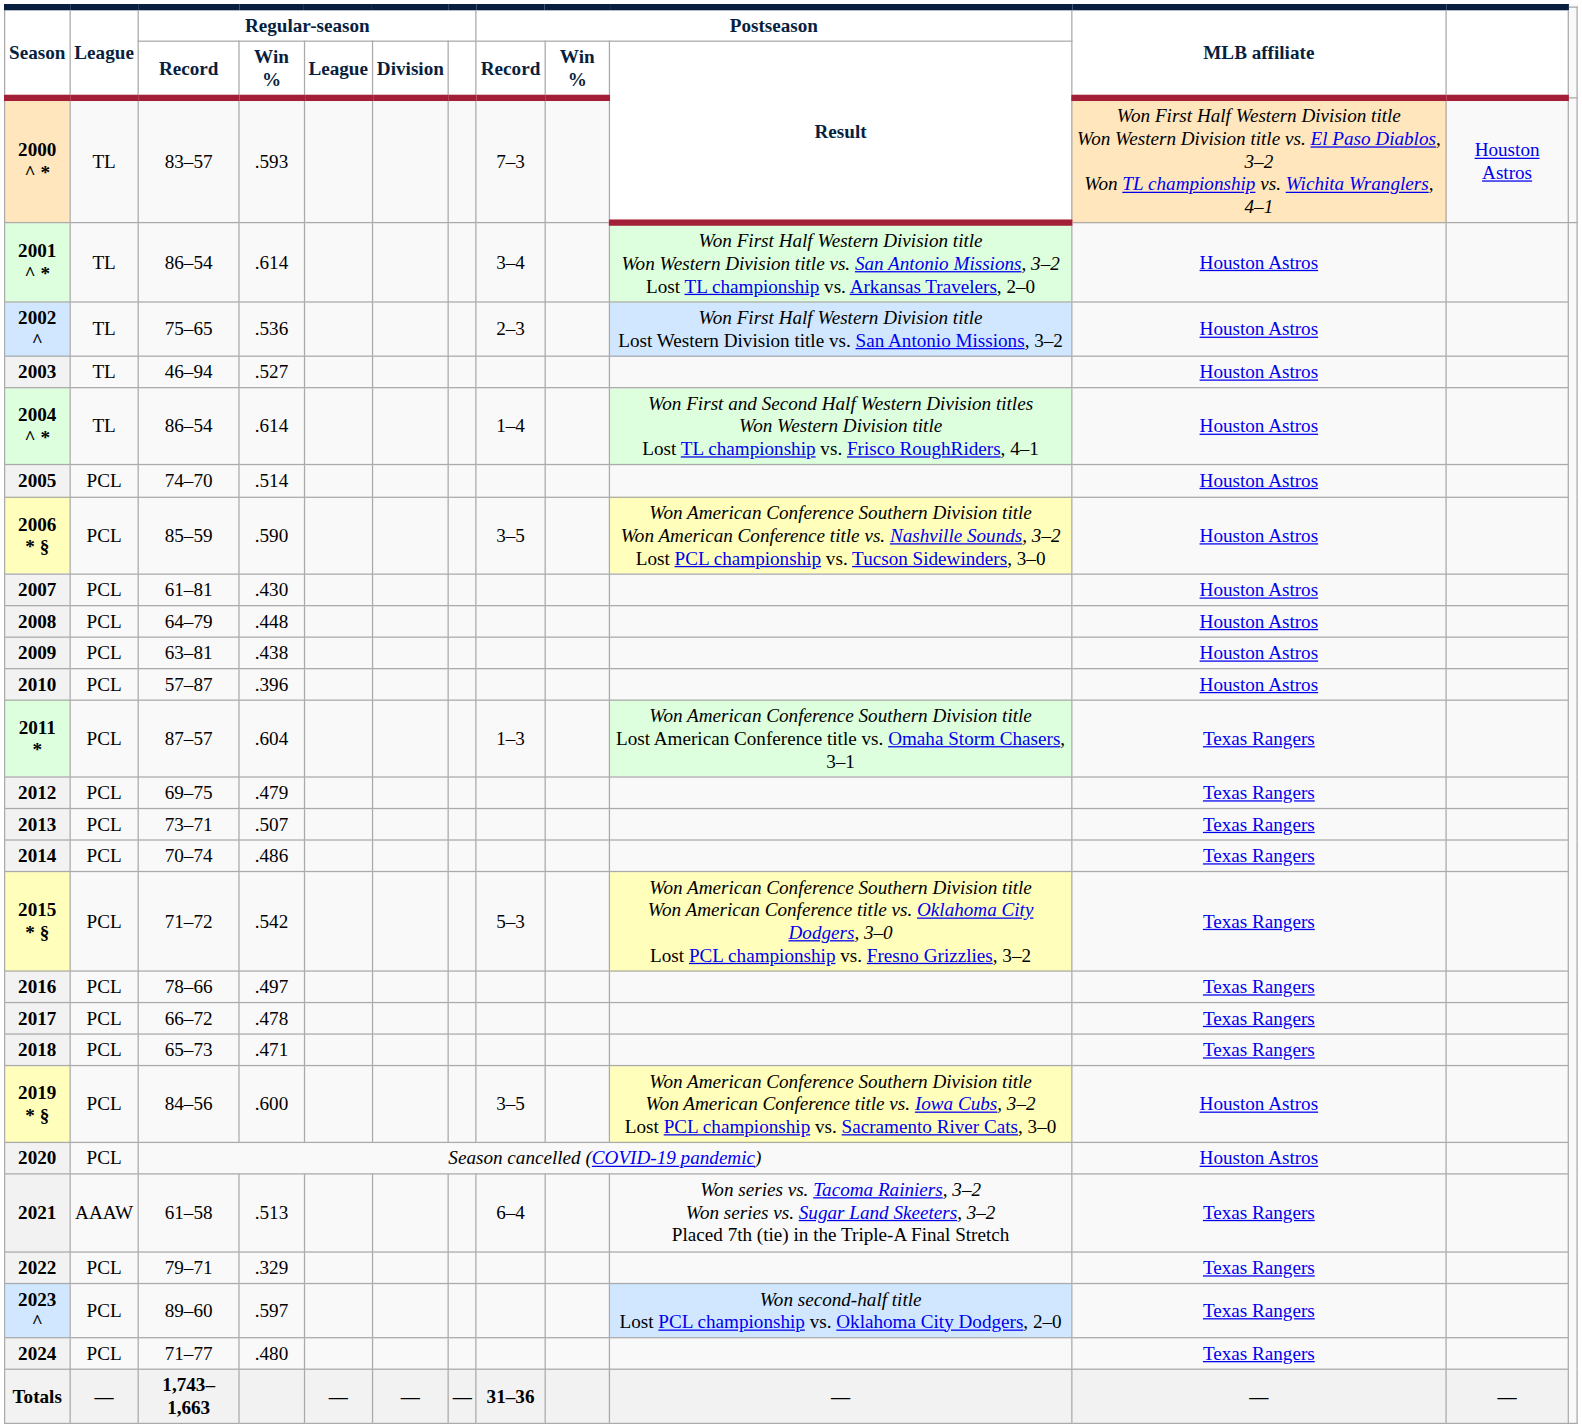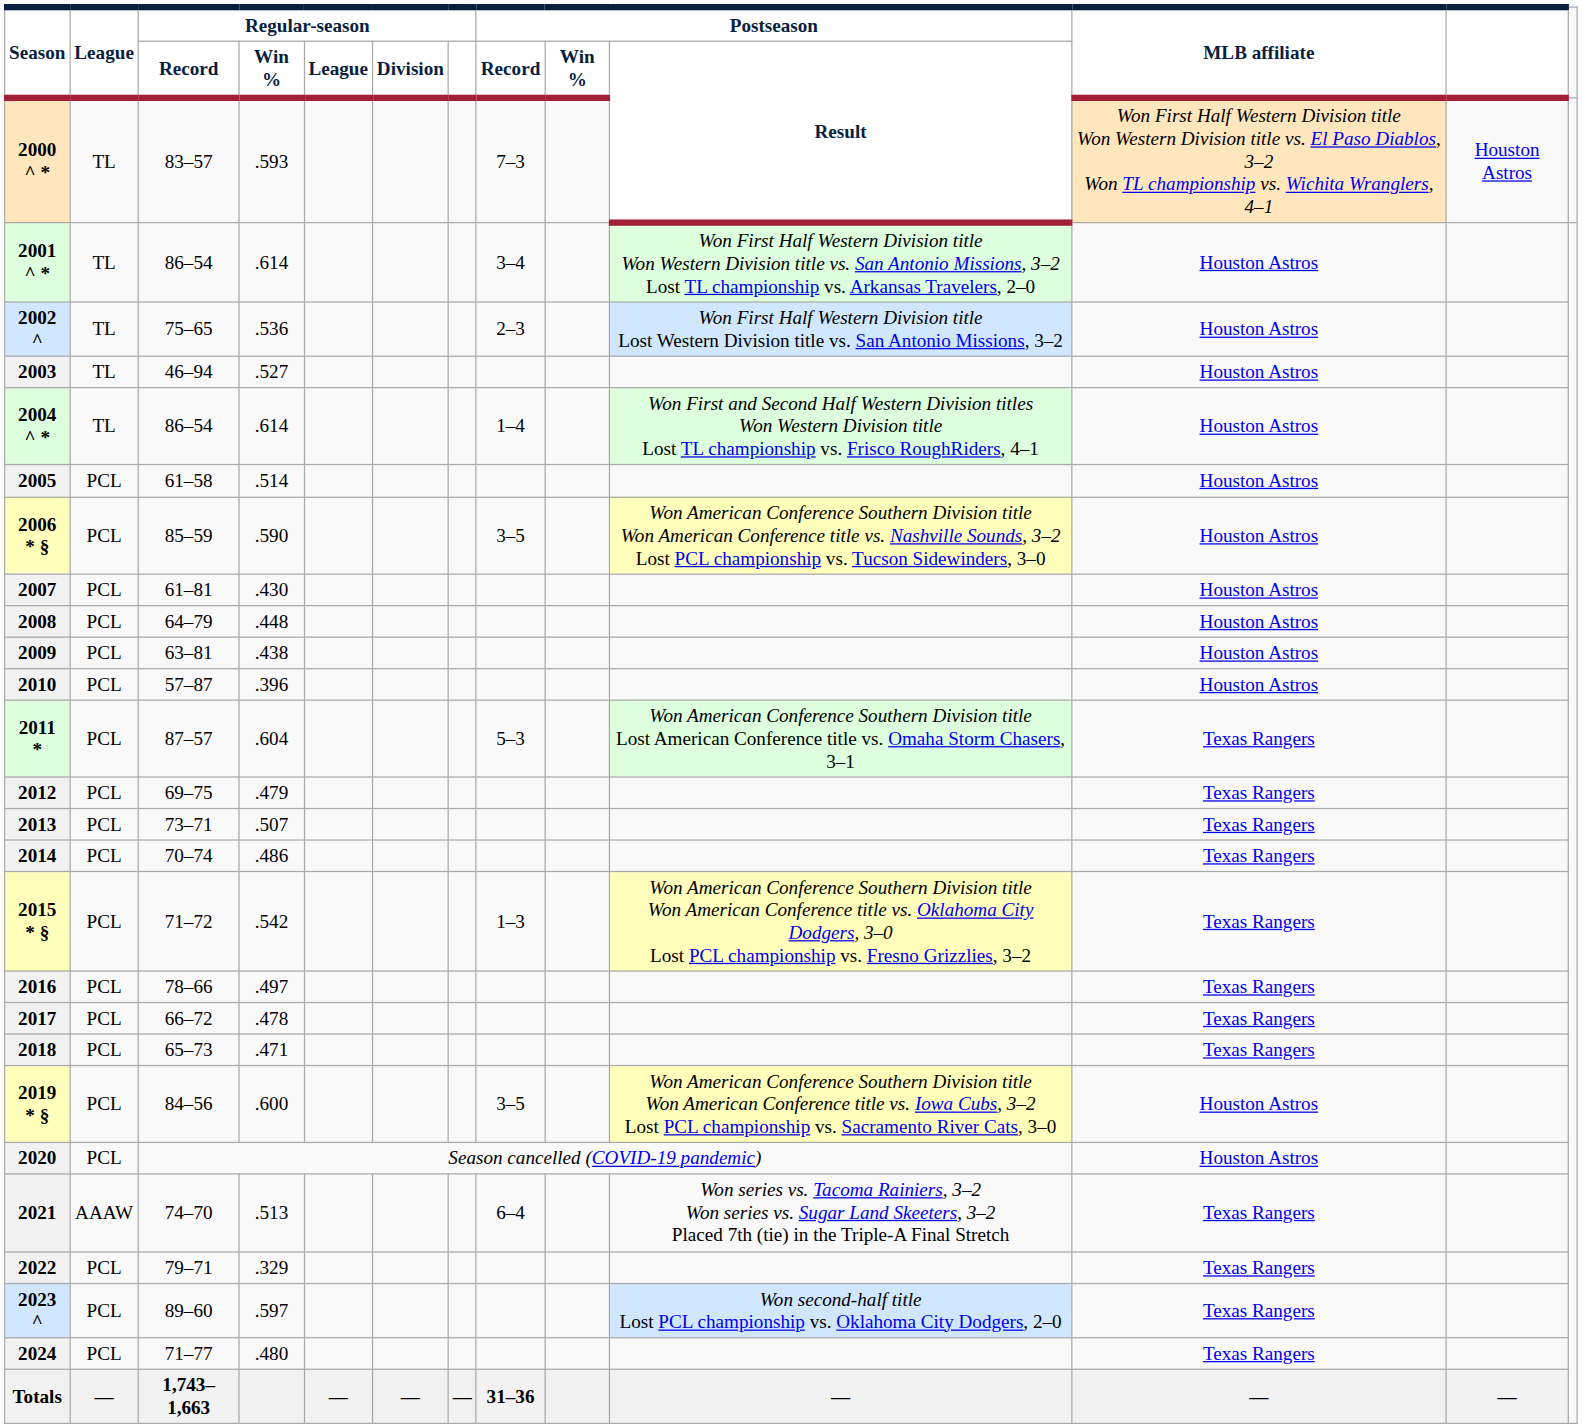 <table class="wikitable sortable plainrowheaders" style="font-size: 95%; text-align:center;">
 <tr>
 <th rowspan="2" scope="col" style="background-color:#ffffff; border-top:#091F40 5px solid; border-bottom:#A31F37 5px solid; color:#091F40">Season</th>
 <th rowspan="2" scope="col" style="background-color:#ffffff; border-top:#091F40 5px solid; border-bottom:#A31F37 5px solid; color:#091F40">League</th>
 <th colspan="5" scope="col" style="background-color:#ffffff; border-top:#091F40 5px solid; color:#091F40">Regular-season</th>
 <th colspan="3" scope="col" style="background-color:#ffffff; border-top:#091F40 5px solid; color:#091F40">Postseason</th>
 <th rowspan="2" scope="col" style="background-color:#ffffff; border-top:#091F40 5px solid; border-bottom:#A31F37 5px solid; color:#091F40">MLB affiliate</th>
 <th class="unsortable" rowspan="2" scope="col" style="background-color:#ffffff; border-top:#091F40 5px solid; border-bottom:#A31F37 5px solid; color:#091F40"></th>
 </tr>
 <tr>
 <th scope="col" style="background-color:#ffffff; border-bottom:#A31F37 5px solid; color:#091F40">Record</th>
 <th scope="col" style="background-color:#ffffff; border-bottom:#A31F37 5px solid; color:#091F40">Win %</th>
 <th scope="col" style="background-color:#ffffff; border-bottom:#A31F37 5px solid; color:#091F40">League</th>
 <th scope="col" style="background-color:#ffffff; border-bottom:#A31F37 5px solid; color:#091F40">Division</th>
 <th scope="col" style="background-color:#ffffff; border-bottom:#A31F37 5px solid; color:#091F40"></th>
 <th scope="col" style="background-color:#ffffff; border-bottom:#A31F37 5px solid; color:#091F40">Record</th>
 <th scope="col" style="background-color:#ffffff; border-bottom:#A31F37 5px solid; color:#091F40">Win %</th>
 <th class="unsortable" rowspan="2" scope="col" style="background-color:#ffffff; border-bottom:#A31F37 5px solid; color:#091F40">Result</th>
 </tr>
 <tr>
 <th scope="row" style="text-align:center; background:#FFE6BD">2000<br>^ * </th>
 <td>TL</td>
 <td>83–57</td>
 <td>.593</td>
 <td></td>
 <td></td>
 <td></td>
 <td>7–3</td>
 <td></td>
 <td bgcolor="#FFE6BD"><em>Won First Half Western Division title</em><br><em>Won Western Division title vs. <a href='#'>El Paso Diablos</a>, 3–2</em><br><em>Won <a href='#'>TL championship</a> vs. <a href='#'>Wichita Wranglers</a>, 4–1</em></td>
 <td><a href='#'>Houston Astros</a></td>
 <td></td>
 </tr>
 <tr>
 <th scope="row" style="text-align:center; background:#DDFFDD">2001<br>^ *</th>
 <td>TL</td>
 <td>86–54</td>
 <td>.614</td>
 <td></td>
 <td></td>
 <td></td>
 <td>3–4</td>
 <td></td>
 <td bgcolor="#DDFFDD"><em>Won First Half Western Division title</em><br><em>Won Western Division title vs. <a href='#'>San Antonio Missions</a>, 3–2</em><br>Lost <a href='#'>TL championship</a> vs. <a href='#'>Arkansas Travelers</a>, 2–0</td>
 <td><a href='#'>Houston Astros</a></td>
 <td></td>
 </tr>
 <tr>
 <th scope="row" style="text-align:center; background:#D0E7FF">2002<br>^</th>
 <td>TL</td>
 <td>75–65</td>
 <td>.536</td>
 <td></td>
 <td></td>
 <td></td>
 <td>2–3</td>
 <td></td>
 <td bgcolor="#D0E7FF"><em>Won First Half Western Division title</em><br>Lost Western Division title vs. <a href='#'>San Antonio Missions</a>, 3–2</td>
 <td><a href='#'>Houston Astros</a></td>
 <td></td>
 </tr>
 <tr>
 <th scope="row" style="text-align:center">2003</th>
 <td>TL</td>
 <td>46–94</td>
 <td>.527</td>
 <td></td>
 <td></td>
 <td></td>
 <td></td>
 <td></td>
 <td></td>
 <td><a href='#'>Houston Astros</a></td>
 <td></td>
 </tr>
 <tr>
 <th scope="row" style="text-align:center; background:#DDFFDD">2004<br>^ *</th>
 <td>TL</td>
 <td>86–54</td>
 <td>.614</td>
 <td></td>
 <td></td>
 <td></td>
 <td>1–4</td>
 <td></td>
 <td bgcolor="#DDFFDD"><em>Won First and Second Half Western Division titles</em><br><em>Won Western Division title</em><br>Lost <a href='#'>TL championship</a> vs. <a href='#'>Frisco RoughRiders</a>, 4–1</td>
 <td><a href='#'>Houston Astros</a></td>
 <td></td>
 </tr>
 <tr>
 <th scope="row" style="text-align:center">2005</th>
 <td>PCL</td>
-<td>74–70</td>
+<td>61–58</td>
 <td>.514</td>
 <td></td>
 <td></td>
 <td></td>
 <td></td>
 <td></td>
 <td></td>
 <td><a href='#'>Houston Astros</a></td>
 <td></td>
 </tr>
 <tr>
 <th scope="row" style="text-align:center; background:#FFFFBB">2006<br>* §</th>
 <td>PCL</td>
 <td>85–59</td>
 <td>.590</td>
 <td></td>
 <td></td>
 <td></td>
 <td>3–5</td>
 <td></td>
 <td bgcolor="#FFFFBB"><em>Won American Conference Southern Division title</em><br><em>Won American Conference title vs. <a href='#'>Nashville Sounds</a>, 3–2</em><br>Lost <a href='#'>PCL championship</a> vs. <a href='#'>Tucson Sidewinders</a>, 3–0</td>
 <td><a href='#'>Houston Astros</a></td>
 <td></td>
 </tr>
 <tr>
 <th scope="row" style="text-align:center">2007</th>
 <td>PCL</td>
 <td>61–81</td>
 <td>.430</td>
 <td></td>
 <td></td>
 <td></td>
 <td></td>
 <td></td>
 <td></td>
 <td><a href='#'>Houston Astros</a></td>
 <td></td>
 </tr>
 <tr>
 <th scope="row" style="text-align:center">2008</th>
 <td>PCL</td>
 <td>64–79</td>
 <td>.448</td>
 <td></td>
 <td></td>
 <td></td>
 <td></td>
 <td></td>
 <td></td>
 <td><a href='#'>Houston Astros</a></td>
 <td></td>
 </tr>
 <tr>
 <th scope="row" style="text-align:center">2009</th>
 <td>PCL</td>
 <td>63–81</td>
 <td>.438</td>
 <td></td>
 <td></td>
 <td></td>
 <td></td>
 <td></td>
 <td></td>
 <td><a href='#'>Houston Astros</a></td>
 <td></td>
 </tr>
 <tr>
 <th scope="row" style="text-align:center">2010</th>
 <td>PCL</td>
 <td>57–87</td>
 <td>.396</td>
 <td></td>
 <td></td>
 <td></td>
 <td></td>
 <td></td>
 <td></td>
 <td><a href='#'>Houston Astros</a></td>
 <td></td>
 </tr>
 <tr>
 <th scope="row" style="text-align:center; background:#DDFFDD">2011<br>*</th>
 <td>PCL</td>
 <td>87–57</td>
 <td>.604</td>
 <td></td>
 <td></td>
 <td></td>
-<td>1–3</td>
+<td>5–3</td>
 <td></td>
 <td bgcolor="#DDFFDD"><em>Won American Conference Southern Division title</em><br>Lost American Conference title vs. <a href='#'>Omaha Storm Chasers</a>, 3–1</td>
 <td><a href='#'>Texas Rangers</a></td>
 <td></td>
 </tr>
 <tr>
 <th scope="row" style="text-align:center">2012</th>
 <td>PCL</td>
 <td>69–75</td>
 <td>.479</td>
 <td></td>
 <td></td>
 <td></td>
 <td></td>
 <td></td>
 <td></td>
 <td><a href='#'>Texas Rangers</a></td>
 <td></td>
 </tr>
 <tr>
 <th scope="row" style="text-align:center">2013</th>
 <td>PCL</td>
 <td>73–71</td>
 <td>.507</td>
 <td></td>
 <td></td>
 <td></td>
 <td></td>
 <td></td>
 <td></td>
 <td><a href='#'>Texas Rangers</a></td>
 <td></td>
 </tr>
 <tr>
 <th scope="row" style="text-align:center">2014</th>
 <td>PCL</td>
 <td>70–74</td>
 <td>.486</td>
 <td></td>
 <td></td>
 <td></td>
 <td></td>
 <td></td>
 <td></td>
 <td><a href='#'>Texas Rangers</a></td>
 <td></td>
 </tr>
 <tr>
 <th scope="row" style="text-align:center; background:#FFFFBB">2015<br>* §</th>
 <td>PCL</td>
 <td>71–72</td>
 <td>.542</td>
 <td></td>
 <td></td>
 <td></td>
-<td>5–3</td>
+<td>1–3</td>
 <td></td>
 <td bgcolor="#FFFFBB"><em>Won American Conference Southern Division title</em><br><em>Won American Conference title vs. <a href='#'>Oklahoma City Dodgers</a>, 3–0</em><br>Lost <a href='#'>PCL championship</a> vs. <a href='#'>Fresno Grizzlies</a>, 3–2</td>
 <td><a href='#'>Texas Rangers</a></td>
 <td></td>
 </tr>
 <tr>
 <th scope="row" style="text-align:center">2016</th>
 <td>PCL</td>
 <td>78–66</td>
 <td>.497</td>
 <td></td>
 <td></td>
 <td></td>
 <td></td>
 <td></td>
 <td></td>
 <td><a href='#'>Texas Rangers</a></td>
 <td></td>
 </tr>
 <tr>
 <th scope="row" style="text-align:center">2017</th>
 <td>PCL</td>
 <td>66–72</td>
 <td>.478</td>
 <td></td>
 <td></td>
 <td></td>
 <td></td>
 <td></td>
 <td></td>
 <td><a href='#'>Texas Rangers</a></td>
 <td></td>
 </tr>
 <tr>
 <th scope="row" style="text-align:center">2018</th>
 <td>PCL</td>
 <td>65–73</td>
 <td>.471</td>
 <td></td>
 <td></td>
 <td></td>
 <td></td>
 <td></td>
 <td></td>
 <td><a href='#'>Texas Rangers</a></td>
 <td></td>
 </tr>
 <tr>
 <th scope="row" style="text-align:center; background:#FFFFBB">2019<br>* §</th>
 <td>PCL</td>
 <td>84–56</td>
 <td>.600</td>
 <td></td>
 <td></td>
 <td></td>
 <td>3–5</td>
 <td></td>
 <td bgcolor="#FFFFBB"><em>Won American Conference Southern Division title</em><br><em>Won American Conference title vs. <a href='#'>Iowa Cubs</a>, 3–2</em><br>Lost <a href='#'>PCL championship</a> vs. <a href='#'>Sacramento River Cats</a>, 3–0</td>
 <td><a href='#'>Houston Astros</a></td>
 <td></td>
 </tr>
 <tr>
 <th scope="row" style="text-align:center">2020</th>
 <td>PCL</td>
 <td colspan="8"><em>Season cancelled (<a href='#'>COVID-19 pandemic</a>)</em></td>
 <td><a href='#'>Houston Astros</a></td>
 <td></td>
 </tr>
 <tr>
 <th scope="row" style="text-align:center">2021</th>
 <td>AAAW</td>
-<td>61–58</td>
+<td>74–70</td>
 <td>.513</td>
 <td></td>
 <td></td>
 <td></td>
 <td>6–4</td>
 <td></td>
 <td><em>Won series vs. <a href='#'>Tacoma Rainiers</a>, 3–2</em><br><em>Won series vs. <a href='#'>Sugar Land Skeeters</a>, 3–2</em><br>Placed 7th (tie) in the Triple-A Final Stretch</td>
 <td><a href='#'>Texas Rangers</a></td>
 <td></td>
 </tr>
 <tr>
 <th scope="row" style="text-align:center">2022</th>
 <td>PCL</td>
 <td>79–71</td>
 <td>.329</td>
 <td></td>
 <td></td>
 <td></td>
 <td></td>
 <td></td>
 <td></td>
 <td><a href='#'>Texas Rangers</a></td>
 <td></td>
 </tr>
 <tr>
 <th scope="row" style="text-align:center; background:#D0E7FF">2023<br>^</th>
 <td>PCL</td>
 <td>89–60</td>
 <td>.597</td>
 <td></td>
 <td></td>
 <td></td>
 <td></td>
 <td></td>
 <td bgcolor="#D0E7FF"><em>Won second-half title</em><br>Lost <a href='#'>PCL championship</a> vs. <a href='#'>Oklahoma City Dodgers</a>, 2–0</td>
 <td><a href='#'>Texas Rangers</a></td>
 <td></td>
 </tr>
 <tr>
 <th scope="row" style="text-align:center">2024</th>
 <td>PCL</td>
 <td>71–77</td>
 <td>.480</td>
 <td></td>
 <td></td>
 <td></td>
 <td></td>
 <td></td>
 <td></td>
 <td><a href='#'>Texas Rangers</a></td>
 <td></td>
 </tr>
 <tr class="sortbottom">
 <th scope="row" style="text-align:center"><strong>Totals</strong></th>
 <th>—</th>
 <th>1,743–1,663</th>
 <th></th>
 <th>—</th>
 <th>—</th>
 <th>—</th>
 <th>31–36</th>
 <th></th>
 <th>—</th>
 <th>—</th>
 <th>—</th>
 </tr>
 </table>
